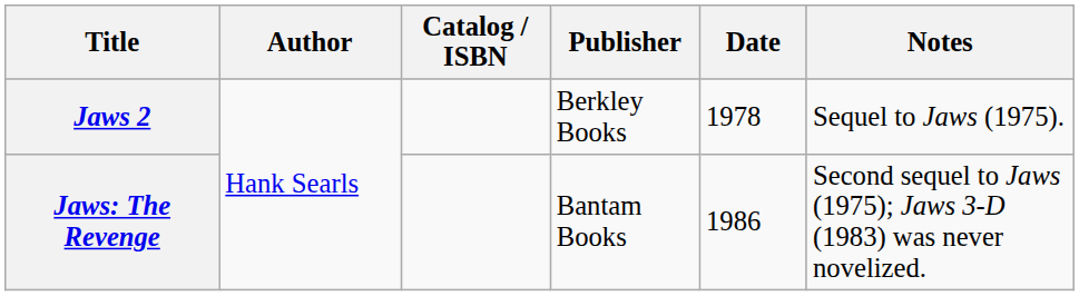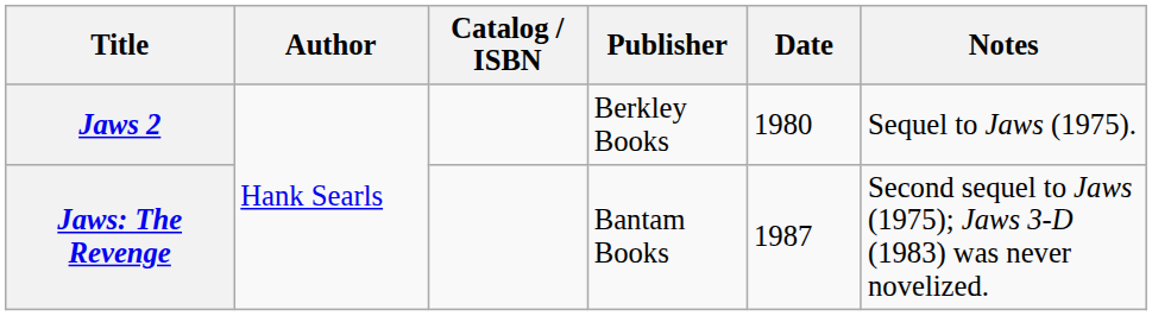 <table class="wikitable sortable" style="width:100%;">
 <tr>
 <th width=20%>Title</th>
 <th width=17%>Author</th>
 <th width=14%>Catalog / ISBN</th>
 <th width=14%>Publisher</th>
 <th width=10%>Date</th>
 <th width=25%>Notes</th>
 </tr>
 <tr>
 <th><em><a href='#'>Jaws 2</a></em></th>
 <td rowspan="2"><a href='#'>Hank Searls</a></td>
 <td></td>
 <td>Berkley Books</td>
-<td>1978</td>
+<td>1980</td>
 <td>Sequel to <em>Jaws</em> (1975).</td>
 </tr>
 <tr>
 <th><em><a href='#'>Jaws: The Revenge</a></em></th>
 <td></td>
 <td>Bantam Books</td>
-<td>1986</td>
+<td>1987</td>
 <td>Second sequel to <em>Jaws</em> (1975); <em>Jaws 3-D</em> (1983) was never novelized.</td>
 </tr>
 </table>
